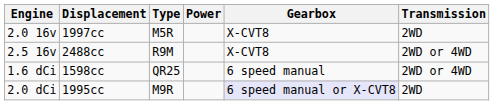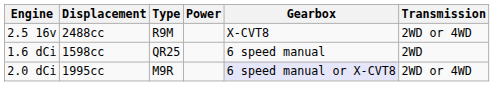 <table class="wikitable">
 <tr>
 <th>Engine</th>
 <th>Displacement</th>
 <th>Type</th>
 <th>Power</th>
 <th>Gearbox</th>
 <th>Transmission</th>
-</tr>
-<tr>
-<td>2.0 16v</td>
-<td>1997cc</td>
-<td>M5R</td>
-<td></td>
-<td>X-CVT8</td>
-<td>2WD</td>
 </tr>
 <tr>
 <td>2.5 16v</td>
 <td>2488cc</td>
 <td>R9M</td>
 <td></td>
 <td>X-CVT8</td>
 <td>2WD or 4WD</td>
 </tr>
 <tr>
 <td>1.6 dCi</td>
 <td>1598cc</td>
 <td>QR25</td>
 <td></td>
 <td>6 speed manual</td>
-<td>2WD or 4WD</td>
+<td>2WD</td>
 </tr>
 <tr>
 <td>2.0 dCi</td>
 <td>1995cc</td>
 <td>M9R</td>
 <td></td>
 <td style="background: lavender;">6 speed manual or X-CVT8</td>
-<td>2WD</td>
+<td>2WD or 4WD</td>
 </tr>
 </table>
